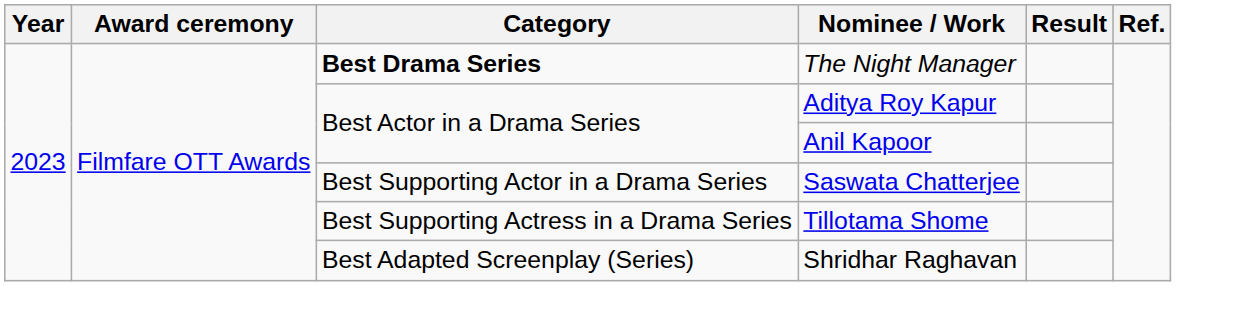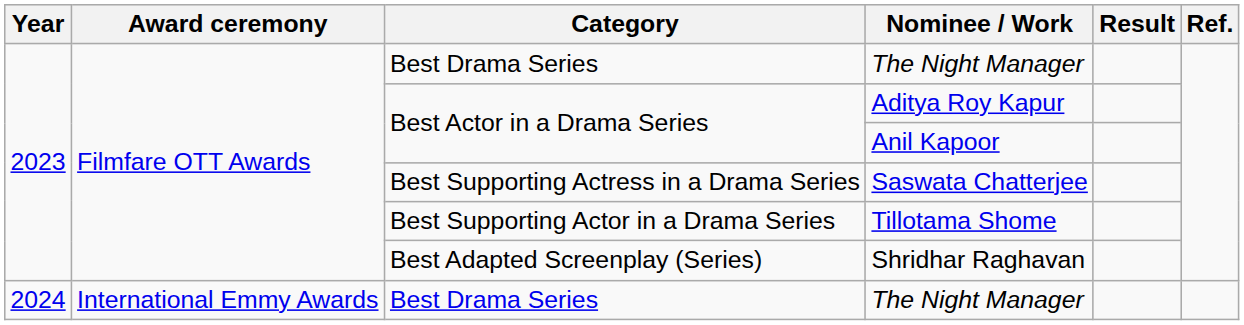 <table class="wikitable">
 <tr>
 <th>Year</th>
 <th>Award ceremony</th>
 <th>Category</th>
 <th>Nominee / Work</th>
 <th>Result</th>
 <th>Ref.</th>
 </tr>
 <tr>
 <td rowspan="6"><a href='#'>2023</a></td>
 <td rowspan="6"><a href='#'>Filmfare OTT Awards</a></td>
-<td><strong>Best Drama Series</strong></td>
+<td>Best Drama Series</td>
 <td><em>The Night Manager</em></td>
 <td></td>
 <td rowspan="6"></td>
 </tr>
 <tr>
 <td rowspan="2">Best Actor in a Drama Series</td>
 <td><a href='#'>Aditya Roy Kapur</a></td>
 <td></td>
 </tr>
 <tr>
 <td><a href='#'>Anil Kapoor</a></td>
 <td></td>
 </tr>
 <tr>
-<td>Best Supporting Actor in a Drama Series</td>
+<td>Best Supporting Actress in a Drama Series</td>
 <td><a href='#'>Saswata Chatterjee</a></td>
 <td></td>
 </tr>
 <tr>
-<td>Best Supporting Actress in a Drama Series</td>
+<td>Best Supporting Actor in a Drama Series</td>
 <td><a href='#'>Tillotama Shome</a></td>
 <td></td>
 </tr>
 <tr>
 <td>Best Adapted Screenplay (Series)</td>
 <td>Shridhar Raghavan</td>
 <td></td>
 </tr>
+<tr>
+<td><a href='#'>2024</a></td>
+<td><a href='#'>International Emmy Awards</a></td>
+<td><a href='#'>Best Drama Series</a></td>
+<td><em>The Night Manager</em></td>
+<td></td>
+<td></td>
+</tr>
 </table>
